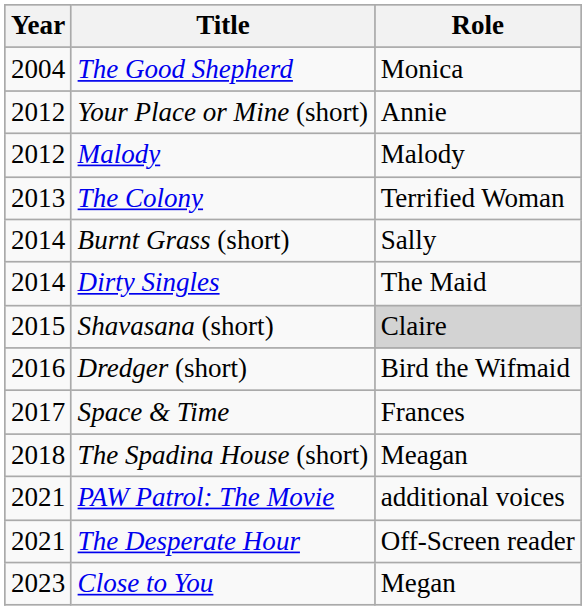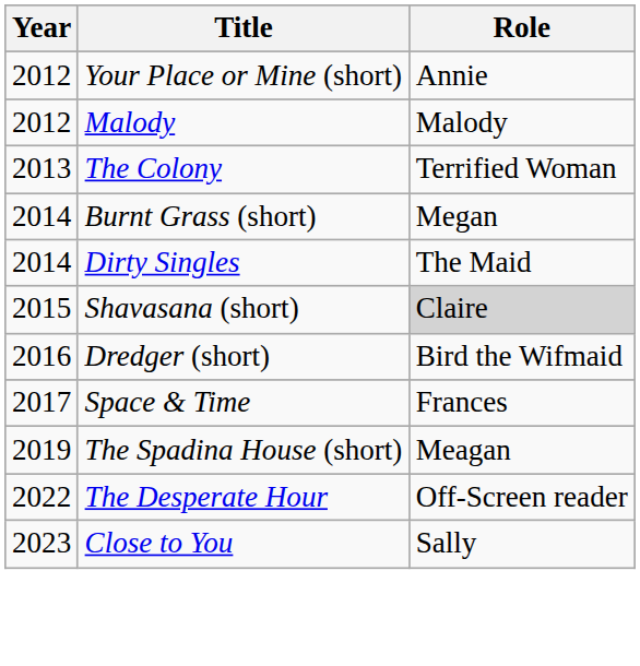 <table class="wikitable sortable">
 <tr>
 <th>Year</th>
 <th>Title</th>
 <th>Role</th>
-</tr>
-<tr>
-<td>2004</td>
-<td data-sort-value="Good Shepherd, The"><em><a href='#'>The Good Shepherd</a></em> </td>
-<td>Monica</td>
 </tr>
 <tr>
 <td>2012</td>
 <td><em>Your Place or Mine</em> (short) </td>
 <td>Annie</td>
 </tr>
 <tr>
 <td>2012</td>
 <td><em><a href='#'>Malody</a></em></td>
 <td>Malody</td>
 </tr>
 <tr>
 <td>2013</td>
 <td data-sort-value="Colony, The"><em><a href='#'>The Colony</a></em> </td>
 <td>Terrified Woman</td>
 </tr>
 <tr>
 <td>2014</td>
 <td><em>Burnt Grass</em> (short) </td>
-<td>Sally</td>
+<td>Megan</td>
 </tr>
 <tr>
 <td>2014</td>
 <td><em><a href='#'>Dirty Singles</a></em></td>
 <td>The Maid</td>
 </tr>
 <tr>
 <td>2015</td>
 <td><em>Shavasana</em> (short) </td>
 <td style="background: lightgrey;">Claire</td>
 </tr>
 <tr>
 <td>2016</td>
 <td><em>Dredger</em> (short) </td>
 <td>Bird the Wifmaid</td>
 </tr>
 <tr>
 <td>2017</td>
 <td><em>Space & Time</em> </td>
 <td>Frances</td>
 </tr>
 <tr>
-<td>2018</td>
+<td>2019</td>
 <td data-sort-value="Spadina House, The"><em>The Spadina House</em> (short) </td>
 <td>Meagan</td>
 </tr>
 <tr>
-<td>2021</td>
-<td><em><a href='#'>PAW Patrol: The Movie</a></em></td>
-<td>additional voices</td>
-</tr>
-<tr>
-<td>2021</td>
+<td>2022</td>
 <td data-sort-value="Desperate Hour, The"><em><a href='#'>The Desperate Hour</a></em></td>
 <td>Off-Screen reader</td>
 </tr>
 <tr>
 <td>2023</td>
 <td><em><a href='#'>Close to You</a></em></td>
-<td>Megan</td>
+<td>Sally</td>
 </tr>
 </table>
